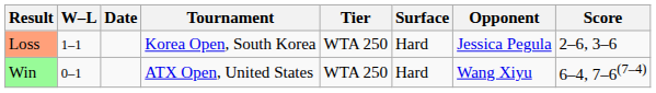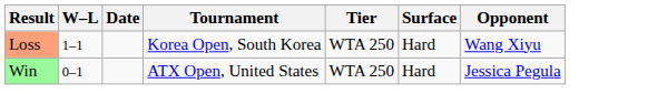 <table class="sortable wikitable">
 <tr>
 <th>Result</th>
 <th class="unsortable">W–L</th>
 <th>Date</th>
 <th>Tournament</th>
 <th>Tier</th>
 <th>Surface</th>
 <th>Opponent</th>
-<th class="unsortable">Score</th>
 </tr>
 <tr>
 <td bgcolor=ffa07a>Loss</td>
 <td><small>1–1</small></td>
 <td><a href='#'></a></td>
 <td><a href='#'>Korea Open</a>, South Korea</td>
 <td>WTA 250</td>
 <td>Hard</td>
-<td> <a href='#'>Jessica Pegula</a></td>
-<td>2–6, 3–6</td>
+<td> <a href='#'>Wang Xiyu</a></td>
 </tr>
 <tr>
 <td bgcolor=98FB98>Win</td>
 <td><small>0–1</small></td>
 <td><a href='#'></a></td>
 <td><a href='#'>ATX Open</a>, United States</td>
 <td>WTA 250</td>
 <td>Hard</td>
-<td> <a href='#'>Wang Xiyu</a></td>
-<td>6–4, 7–6<sup>(7–4)</sup></td>
+<td> <a href='#'>Jessica Pegula</a></td>
 </tr>
 </table>
